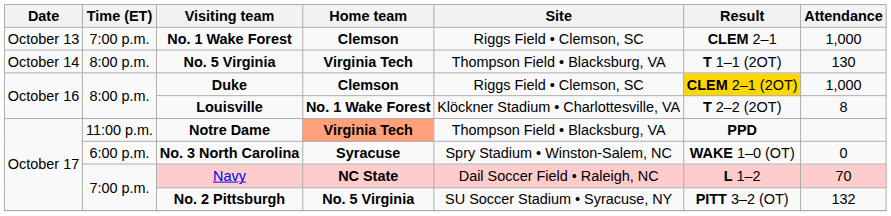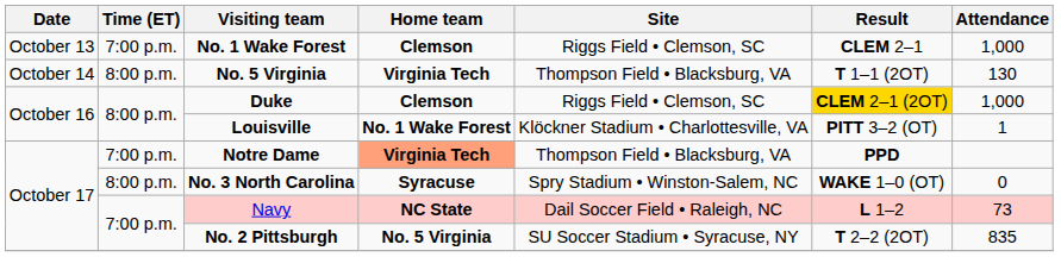 <table class="wikitable" style="font-size:95%; text-align: center;">
 <tr>
 <th>Date</th>
 <th>Time (ET)</th>
 <th>Visiting team</th>
 <th>Home team</th>
 <th>Site</th>
 <th>Result</th>
 <th>Attendance</th>
 </tr>
 <tr>
 <td>October 13</td>
 <td>7:00 p.m.</td>
 <td><strong>No. 1 Wake Forest</strong></td>
 <td><strong>Clemson</strong></td>
 <td>Riggs Field • Clemson, SC</td>
 <td><strong>CLEM</strong> 2–1</td>
 <td>1,000</td>
 </tr>
 <tr>
 <td>October 14</td>
 <td>8:00 p.m.</td>
 <td><strong>No. 5 Virginia</strong></td>
 <td><strong>Virginia Tech</strong></td>
 <td>Thompson Field • Blacksburg, VA</td>
 <td><strong>T</strong> 1–1 (2OT)</td>
 <td>130</td>
 </tr>
 <tr>
 <td rowspan="2">October 16</td>
 <td rowspan="2">8:00 p.m.</td>
 <td><strong>Duke</strong></td>
 <td><strong>Clemson</strong></td>
 <td>Riggs Field • Clemson, SC</td>
 <td style="background: gold;"><strong>CLEM</strong> 2–1 (2OT)</td>
 <td>1,000</td>
 </tr>
 <tr>
 <td><strong>Louisville</strong></td>
 <td><strong>No. 1 Wake Forest</strong></td>
 <td>Klöckner Stadium • Charlottesville, VA</td>
-<td><strong>T</strong> 2–2 (2OT)</td>
-<td>8</td>
+<td><strong>PITT</strong> 3–2 (OT)</td>
+<td>1</td>
 </tr>
 <tr>
 <td rowspan=4>October 17</td>
-<td>11:00 p.m.</td>
+<td>7:00 p.m.</td>
 <td><strong>Notre Dame</strong></td>
 <td style="background: lightsalmon;"><strong>Virginia Tech</strong></td>
 <td>Thompson Field • Blacksburg, VA</td>
 <td><strong>PPD</strong></td>
 <td></td>
 </tr>
 <tr>
-<td>6:00 p.m.</td>
+<td>8:00 p.m.</td>
 <td><strong>No. 3 North Carolina</strong></td>
 <td><strong>Syracuse</strong></td>
 <td>Spry Stadium • Winston-Salem, NC</td>
 <td><strong>WAKE</strong> 1–0 (OT)</td>
 <td>0</td>
 </tr>
 <tr>
 <td rowspan=2>7:00 p.m.</td>
 <td style="background:#fcc;"><a href='#'>Navy</a></td>
 <td style="background:#fcc;"><strong>NC State</strong></td>
 <td style="background:#fcc;">Dail Soccer Field • Raleigh, NC</td>
 <td style="background:#fcc;"><strong>L</strong> 1–2</td>
-<td style="background:#fcc;">70</td>
+<td style="background:#fcc;">73</td>
 </tr>
 <tr>
 <td><strong>No. 2 Pittsburgh</strong></td>
 <td><strong>No. 5 Virginia</strong></td>
 <td>SU Soccer Stadium • Syracuse, NY</td>
-<td><strong>PITT</strong> 3–2 (OT)</td>
-<td>132</td>
+<td><strong>T</strong> 2–2 (2OT)</td>
+<td>835</td>
 </tr>
 <tr>
 </tr>
 </table>
